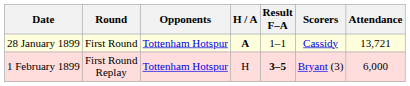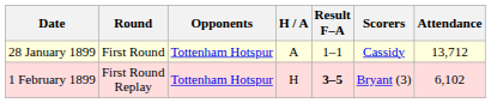 <table class="wikitable" style="text-align:center">
 <tr>
 <th>Date</th>
 <th>Round</th>
 <th>Opponents</th>
 <th>H / A</th>
 <th>Result<br>F–A</th>
 <th>Scorers</th>
 <th>Attendance</th>
 </tr>
 <tr bgcolor="#ffffdd">
 <td>28 January 1899</td>
 <td>First Round</td>
 <td><a href='#'>Tottenham Hotspur</a></td>
-<td><strong>A</strong></td>
+<td>A</td>
 <td>1–1</td>
 <td><a href='#'>Cassidy</a></td>
-<td>13,721</td>
+<td>13,712</td>
 </tr>
 <tr bgcolor="#ffdddd">
 <td>1 February 1899</td>
 <td>First Round<br>Replay</td>
 <td><a href='#'>Tottenham Hotspur</a></td>
 <td>H</td>
 <td><strong>3–5</strong></td>
 <td><a href='#'>Bryant</a> (3)</td>
-<td>6,000</td>
+<td>6,102</td>
 </tr>
 </table>
